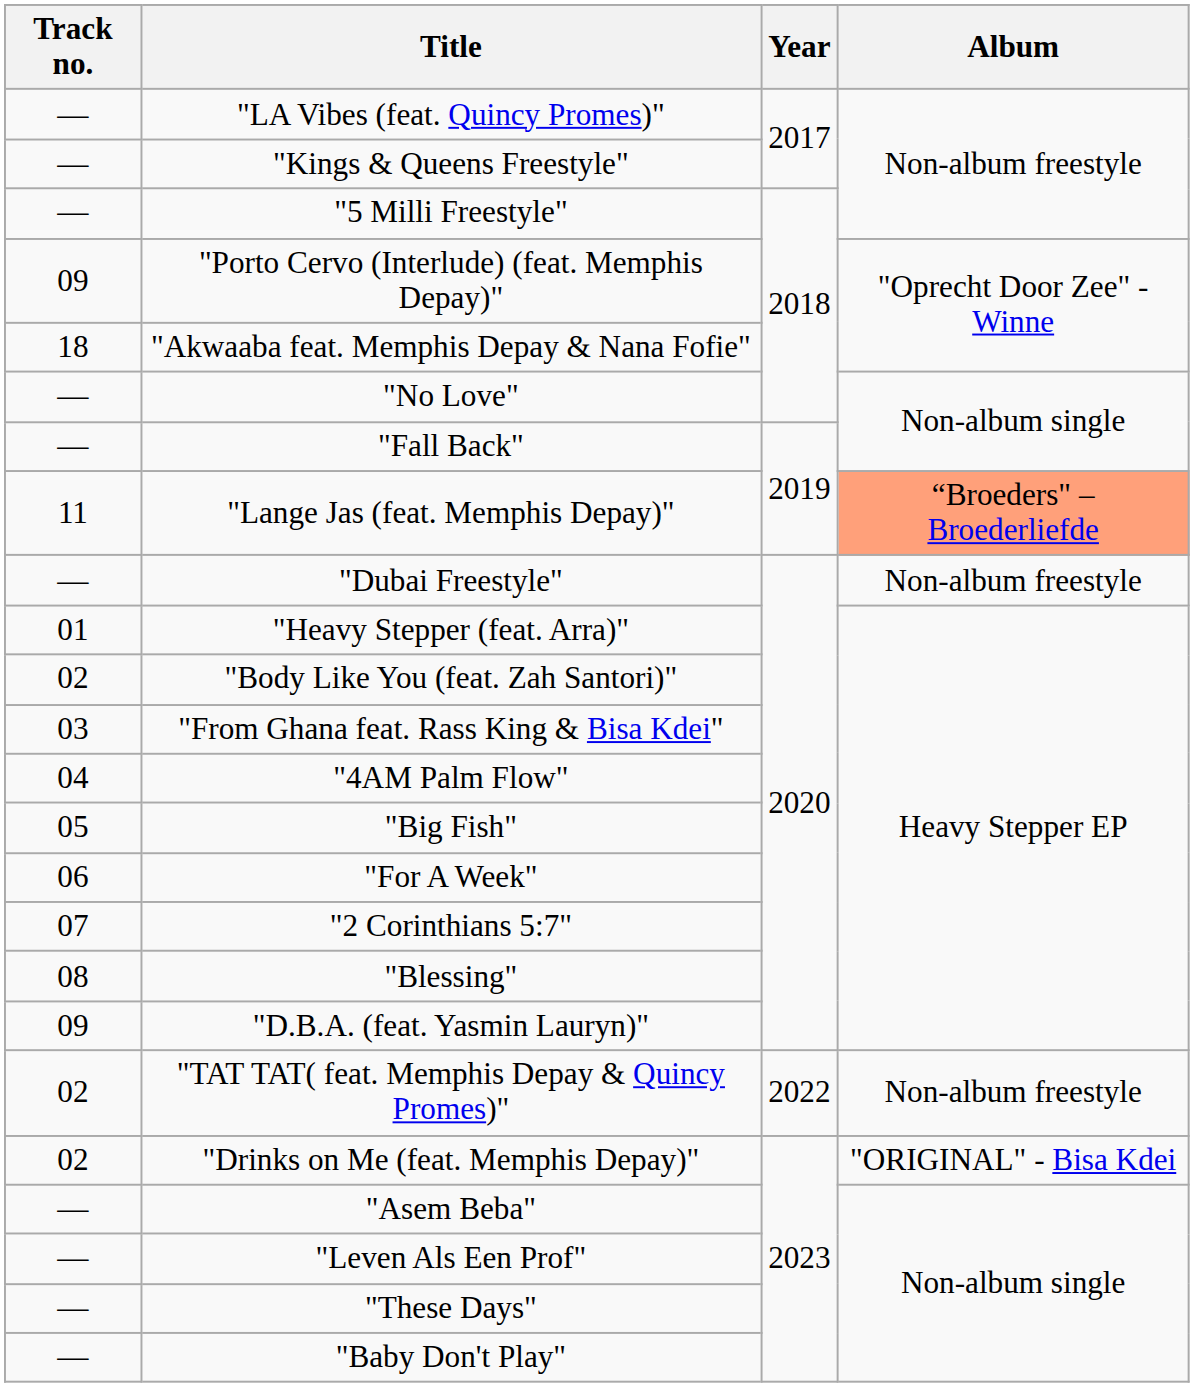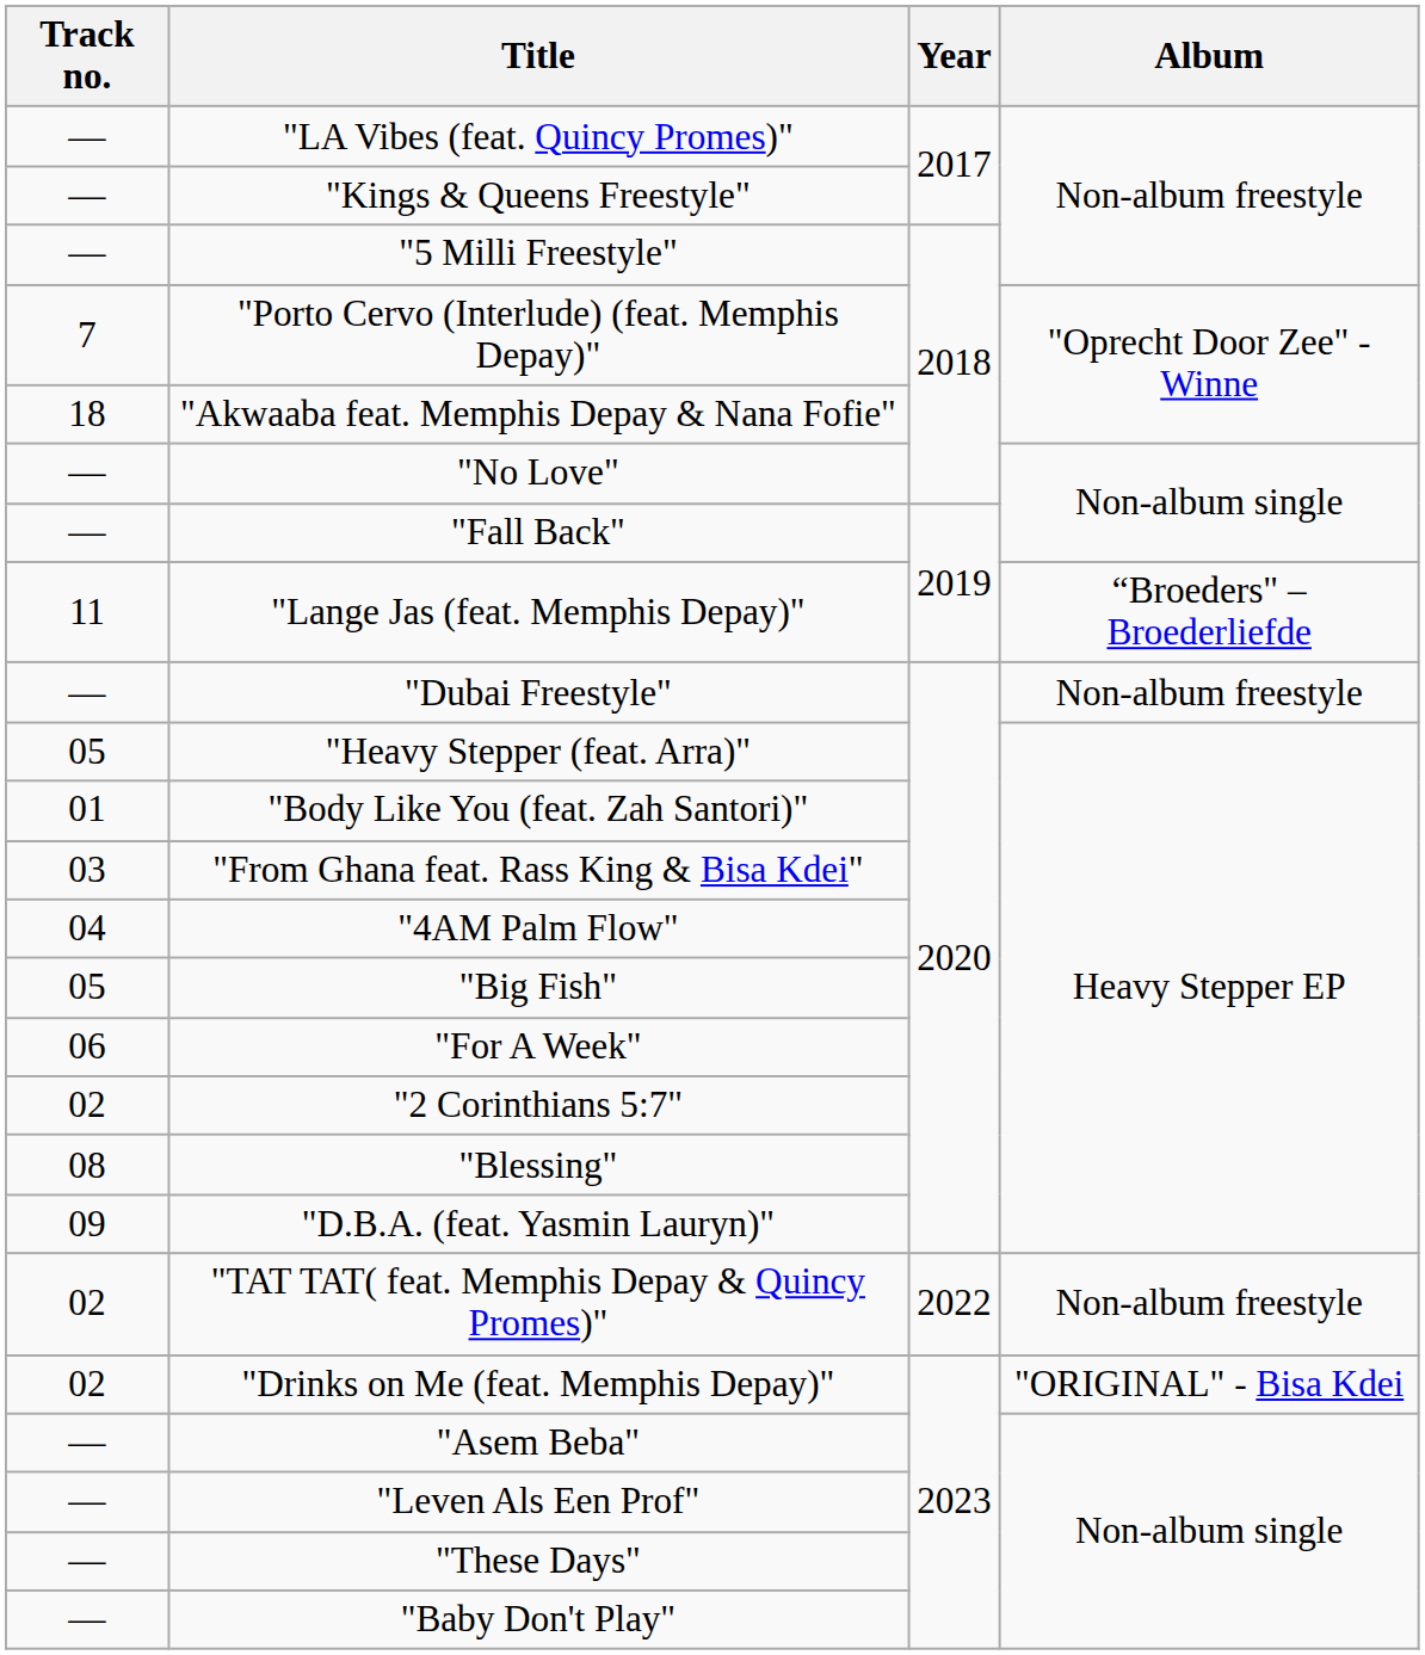 <table class="wikitable" style="text-align:center">
 <tr>
 <th>Track no.</th>
 <th>Title</th>
 <th>Year</th>
 <th>Album</th>
 </tr>
 <tr>
 <td>—</td>
 <td>"LA Vibes (feat. <a href='#'>Quincy Promes</a>)"</td>
 <td rowspan="2">2017</td>
 <td rowspan="3">Non-album freestyle</td>
 </tr>
 <tr>
 <td>—</td>
 <td>"Kings & Queens Freestyle"</td>
 </tr>
 <tr>
 <td>—</td>
 <td>"5 Milli Freestyle"</td>
 <td rowspan="4">2018</td>
 </tr>
 <tr>
-<td>09</td>
+<td>7</td>
 <td>"Porto Cervo (Interlude) (feat. Memphis Depay)"</td>
 <td rowspan="2">"Oprecht Door Zee" - <a href='#'>Winne</a></td>
 </tr>
 <tr>
 <td>18</td>
 <td scope="row">"Akwaaba feat. Memphis Depay & Nana Fofie"</td>
 </tr>
 <tr>
 <td>—</td>
 <td scope="row">"No Love"</td>
 <td rowspan="2">Non-album single</td>
 </tr>
 <tr>
 <td>—</td>
 <td scope="row">"Fall Back"</td>
 <td rowspan="2">2019</td>
 </tr>
 <tr>
 <td>11</td>
 <td>"Lange Jas (feat. Memphis Depay)"</td>
-<td style="background: lightsalmon;">“Broeders" – <a href='#'>Broederliefde</a></td>
+<td>“Broeders" – <a href='#'>Broederliefde</a></td>
 </tr>
 <tr>
 <td>—</td>
 <td>"Dubai Freestyle"</td>
 <td rowspan="10">2020</td>
 <td>Non-album freestyle</td>
 </tr>
 <tr>
-<td>01</td>
+<td>05</td>
 <td>"Heavy Stepper (feat. Arra)"</td>
 <td rowspan="9">Heavy Stepper EP</td>
 </tr>
 <tr>
-<td>02</td>
+<td>01</td>
 <td>"Body Like You (feat. Zah Santori)"</td>
 </tr>
 <tr>
 <td>03</td>
 <td>"From Ghana feat. Rass King & <a href='#'>Bisa Kdei</a>"</td>
 </tr>
 <tr>
 <td>04</td>
 <td>"4AM Palm Flow"</td>
 </tr>
 <tr>
 <td>05</td>
 <td>"Big Fish"</td>
 </tr>
 <tr>
 <td>06</td>
 <td>"For A Week"</td>
 </tr>
 <tr>
-<td>07</td>
+<td>02</td>
 <td>"2 Corinthians 5:7"</td>
 </tr>
 <tr>
 <td>08</td>
 <td>"Blessing"</td>
 </tr>
 <tr>
 <td>09</td>
 <td>"D.B.A. (feat. Yasmin Lauryn)"</td>
 </tr>
 <tr>
 <td>02</td>
 <td>"TAT TAT( feat. Memphis Depay & <a href='#'>Quincy Promes</a>)"</td>
 <td>2022</td>
 <td>Non-album freestyle</td>
 </tr>
 <tr>
 <td>02</td>
 <td>"Drinks on Me (feat. Memphis Depay)"</td>
 <td rowspan="5">2023</td>
 <td>"ORIGINAL" - <a href='#'>Bisa Kdei</a></td>
 </tr>
 <tr>
 <td>—</td>
 <td>"Asem Beba"</td>
 <td rowspan="4">Non-album single</td>
 </tr>
 <tr>
 <td>—</td>
 <td>"Leven Als Een Prof"</td>
 </tr>
 <tr>
 <td>—</td>
 <td>"These Days"</td>
 </tr>
 <tr>
 <td>—</td>
 <td>"Baby Don't Play"</td>
 </tr>
 </table>
